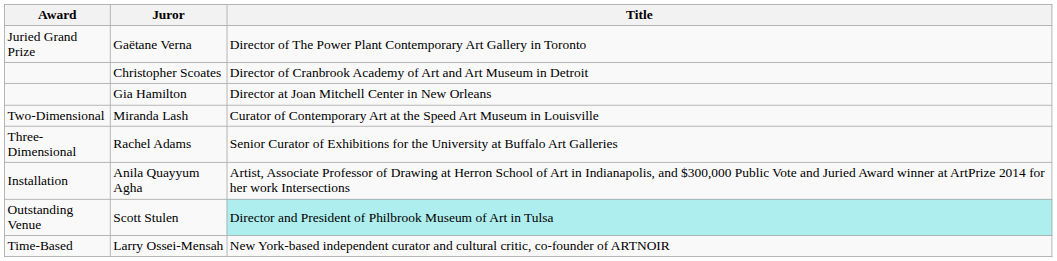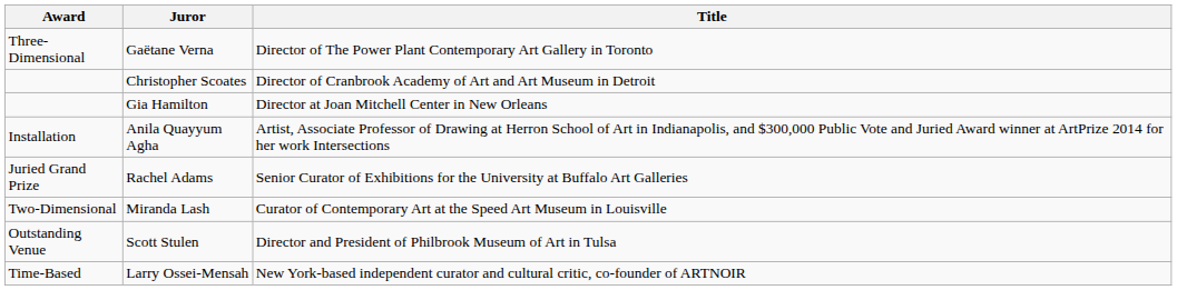 <table class="wikitable">
 <tr>
 <th>Award</th>
 <th>Juror</th>
 <th>Title</th>
 </tr>
 <tr>
-<td>Juried Grand Prize</td>
+<td>Three-Dimensional</td>
 <td>Gaëtane Verna</td>
 <td>Director of The Power Plant Contemporary Art Gallery in Toronto</td>
 </tr>
 <tr>
 <td></td>
 <td>Christopher Scoates</td>
 <td>Director of Cranbrook Academy of Art and Art Museum in Detroit</td>
 </tr>
 <tr>
 <td></td>
 <td>Gia Hamilton</td>
 <td>Director at Joan Mitchell Center in New Orleans</td>
 </tr>
 <tr>
+<td>Installation</td>
+<td>Anila Quayyum Agha</td>
+<td>Artist, Associate Professor of Drawing at Herron School of Art in Indianapolis, and $300,000 Public Vote and Juried Award winner at ArtPrize 2014 for her work Intersections</td>
+</tr>
+<tr>
+<td>Juried Grand Prize</td>
+<td>Rachel Adams</td>
+<td>Senior Curator of Exhibitions for the University at Buffalo Art Galleries</td>
+</tr>
+<tr>
 <td>Two-Dimensional</td>
 <td>Miranda Lash</td>
 <td>Curator of Contemporary Art at the Speed Art Museum in Louisville</td>
 </tr>
 <tr>
-<td>Three-Dimensional</td>
-<td>Rachel Adams</td>
-<td>Senior Curator of Exhibitions for the University at Buffalo Art Galleries</td>
-</tr>
-<tr>
-<td>Installation</td>
-<td>Anila Quayyum Agha</td>
-<td>Artist, Associate Professor of Drawing at Herron School of Art in Indianapolis, and $300,000 Public Vote and Juried Award winner at ArtPrize 2014 for her work Intersections</td>
-</tr>
-<tr>
 <td>Outstanding Venue</td>
 <td>Scott Stulen</td>
-<td style="background: paleturquoise;">Director and President of Philbrook Museum of Art in Tulsa</td>
+<td>Director and President of Philbrook Museum of Art in Tulsa</td>
 </tr>
 <tr>
 <td>Time-Based</td>
 <td>Larry Ossei-Mensah</td>
 <td>New York-based independent curator and cultural critic, co-founder of ARTNOIR</td>
 </tr>
 </table>
